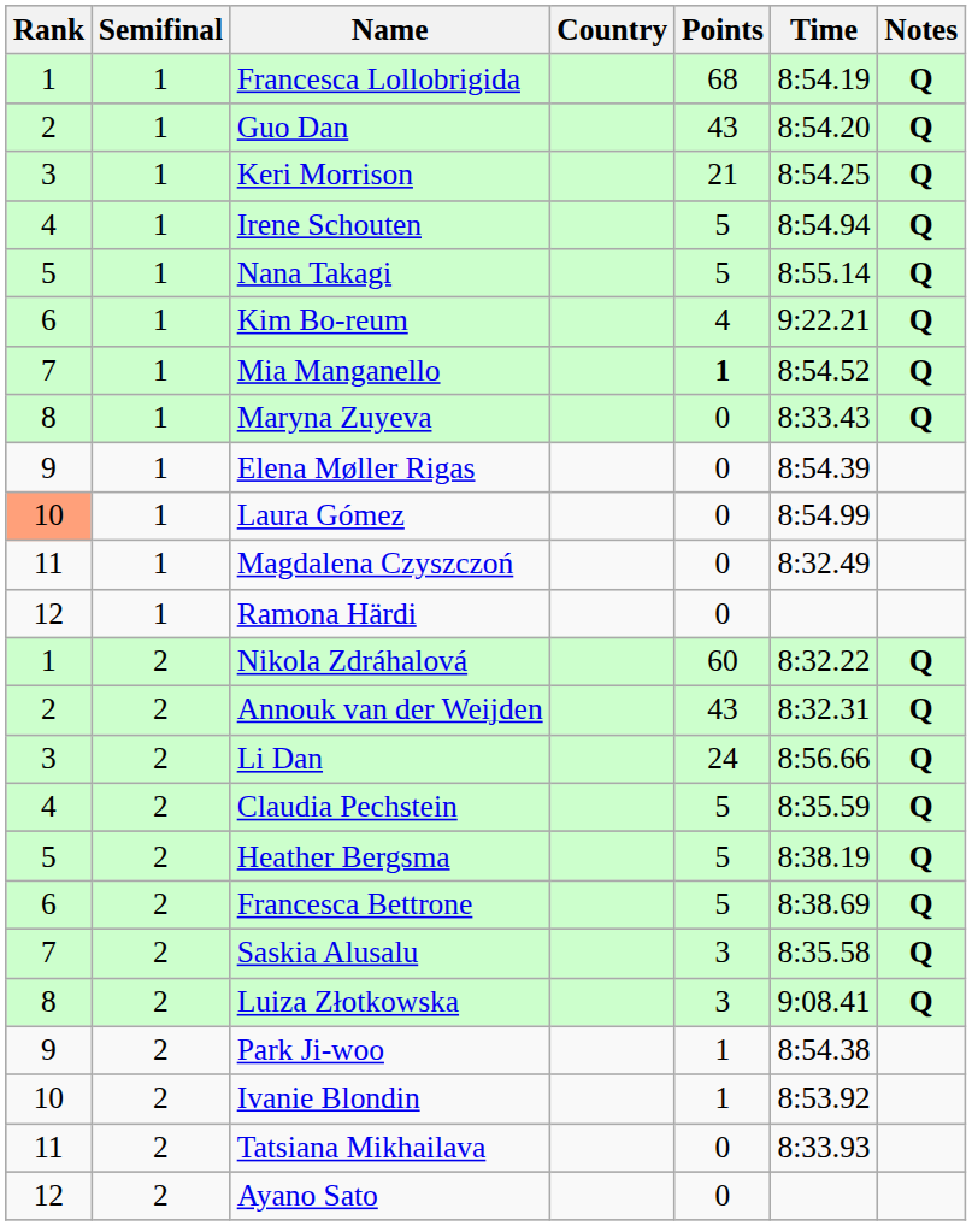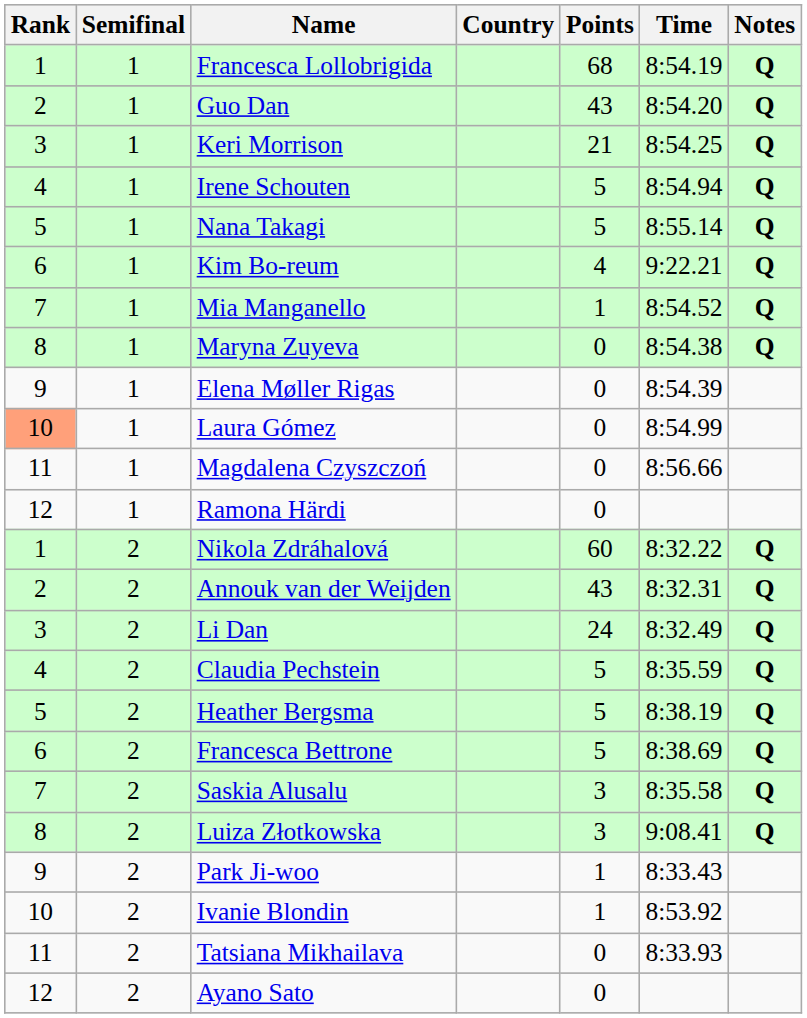 <table class="wikitable sortable" style="text-align:center">
 <tr>
 <th>Rank</th>
 <th>Semifinal</th>
 <th>Name</th>
 <th>Country</th>
 <th>Points</th>
 <th>Time</th>
 <th>Notes</th>
 </tr>
 <tr bgcolor="#ccffcc">
 <td>1</td>
 <td>1</td>
 <td align="left"><a href='#'>Francesca Lollobrigida</a></td>
 <td align="left"></td>
 <td>68</td>
 <td>8:54.19</td>
 <td><strong>Q</strong></td>
 </tr>
 <tr bgcolor="#ccffcc">
 <td>2</td>
 <td>1</td>
 <td align="left"><a href='#'>Guo Dan</a></td>
 <td align="left"></td>
 <td>43</td>
 <td>8:54.20</td>
 <td><strong>Q</strong></td>
 </tr>
 <tr bgcolor="#ccffcc">
 <td>3</td>
 <td>1</td>
 <td align="left"><a href='#'>Keri Morrison</a></td>
 <td align="left"></td>
 <td>21</td>
 <td>8:54.25</td>
 <td><strong>Q</strong></td>
 </tr>
 <tr bgcolor="#ccffcc">
 <td>4</td>
 <td>1</td>
 <td align="left"><a href='#'>Irene Schouten</a></td>
 <td align="left"></td>
 <td>5</td>
 <td>8:54.94</td>
 <td><strong>Q</strong></td>
 </tr>
 <tr bgcolor="#ccffcc">
 <td>5</td>
 <td>1</td>
 <td align="left"><a href='#'>Nana Takagi</a></td>
 <td align="left"></td>
 <td>5</td>
 <td>8:55.14</td>
 <td><strong>Q</strong></td>
 </tr>
 <tr bgcolor="#ccffcc">
 <td>6</td>
 <td>1</td>
 <td align="left"><a href='#'>Kim Bo-reum</a></td>
 <td align="left"></td>
 <td>4</td>
 <td>9:22.21</td>
 <td><strong>Q</strong></td>
 </tr>
 <tr bgcolor="#ccffcc">
 <td>7</td>
 <td>1</td>
 <td align="left"><a href='#'>Mia Manganello</a></td>
 <td align="left"></td>
-<td><strong>1</strong></td>
+<td>1</td>
 <td>8:54.52</td>
 <td><strong>Q</strong></td>
 </tr>
 <tr bgcolor="#ccffcc">
 <td>8</td>
 <td>1</td>
 <td align="left"><a href='#'>Maryna Zuyeva</a></td>
 <td align="left"></td>
 <td>0</td>
-<td>8:33.43</td>
+<td>8:54.38</td>
 <td><strong>Q</strong></td>
 </tr>
 <tr>
 <td>9</td>
 <td>1</td>
 <td align="left"><a href='#'>Elena Møller Rigas</a></td>
 <td align="left"></td>
 <td>0</td>
 <td>8:54.39</td>
 <td></td>
 </tr>
 <tr>
 <td style="background: lightsalmon;">10</td>
 <td>1</td>
 <td align="left"><a href='#'>Laura Gómez</a></td>
 <td align="left"></td>
 <td>0</td>
 <td>8:54.99</td>
 <td></td>
 </tr>
 <tr>
 <td>11</td>
 <td>1</td>
 <td align="left"><a href='#'>Magdalena Czyszczoń</a></td>
 <td align="left"></td>
 <td>0</td>
-<td>8:32.49</td>
+<td>8:56.66</td>
 <td></td>
 </tr>
 <tr>
 <td>12</td>
 <td>1</td>
 <td align="left"><a href='#'>Ramona Härdi</a></td>
 <td align="left"></td>
 <td>0</td>
 <td></td>
 <td></td>
 </tr>
 <tr bgcolor="#ccffcc">
 <td>1</td>
 <td>2</td>
 <td align="left"><a href='#'>Nikola Zdráhalová</a></td>
 <td align="left"></td>
 <td>60</td>
 <td>8:32.22</td>
 <td><strong>Q</strong></td>
 </tr>
 <tr bgcolor="#ccffcc">
 <td>2</td>
 <td>2</td>
 <td align="left"><a href='#'>Annouk van der Weijden</a></td>
 <td align="left"></td>
 <td>43</td>
 <td>8:32.31</td>
 <td><strong>Q</strong></td>
 </tr>
 <tr bgcolor="#ccffcc">
 <td>3</td>
 <td>2</td>
 <td align="left"><a href='#'>Li Dan</a></td>
 <td align="left"></td>
 <td>24</td>
-<td>8:56.66</td>
+<td>8:32.49</td>
 <td><strong>Q</strong></td>
 </tr>
 <tr bgcolor="#ccffcc">
 <td>4</td>
 <td>2</td>
 <td align="left"><a href='#'>Claudia Pechstein</a></td>
 <td align="left"></td>
 <td>5</td>
 <td>8:35.59</td>
 <td><strong>Q</strong></td>
 </tr>
 <tr bgcolor="#ccffcc">
 <td>5</td>
 <td>2</td>
 <td align="left"><a href='#'>Heather Bergsma</a></td>
 <td align="left"></td>
 <td>5</td>
 <td>8:38.19</td>
 <td><strong>Q</strong></td>
 </tr>
 <tr bgcolor="#ccffcc">
 <td>6</td>
 <td>2</td>
 <td align="left"><a href='#'>Francesca Bettrone</a></td>
 <td align="left"></td>
 <td>5</td>
 <td>8:38.69</td>
 <td><strong>Q</strong></td>
 </tr>
 <tr bgcolor="#ccffcc">
 <td>7</td>
 <td>2</td>
 <td align="left"><a href='#'>Saskia Alusalu</a></td>
 <td align="left"></td>
 <td>3</td>
 <td>8:35.58</td>
 <td><strong>Q</strong></td>
 </tr>
 <tr bgcolor="#ccffcc">
 <td>8</td>
 <td>2</td>
 <td align="left"><a href='#'>Luiza Złotkowska</a></td>
 <td align="left"></td>
 <td>3</td>
 <td>9:08.41</td>
 <td><strong>Q</strong></td>
 </tr>
 <tr>
 <td>9</td>
 <td>2</td>
 <td align="left"><a href='#'>Park Ji-woo</a></td>
 <td align="left"></td>
 <td>1</td>
-<td>8:54.38</td>
+<td>8:33.43</td>
 <td></td>
 </tr>
 <tr>
 <td>10</td>
 <td>2</td>
 <td align="left"><a href='#'>Ivanie Blondin</a></td>
 <td align="left"></td>
 <td>1</td>
 <td>8:53.92</td>
 <td></td>
 </tr>
 <tr>
 <td>11</td>
 <td>2</td>
 <td align="left"><a href='#'>Tatsiana Mikhailava</a></td>
 <td align="left"></td>
 <td>0</td>
 <td>8:33.93</td>
 <td></td>
 </tr>
 <tr>
 <td>12</td>
 <td>2</td>
 <td align="left"><a href='#'>Ayano Sato</a></td>
 <td align="left"></td>
 <td>0</td>
 <td></td>
 <td></td>
 </tr>
 </table>
